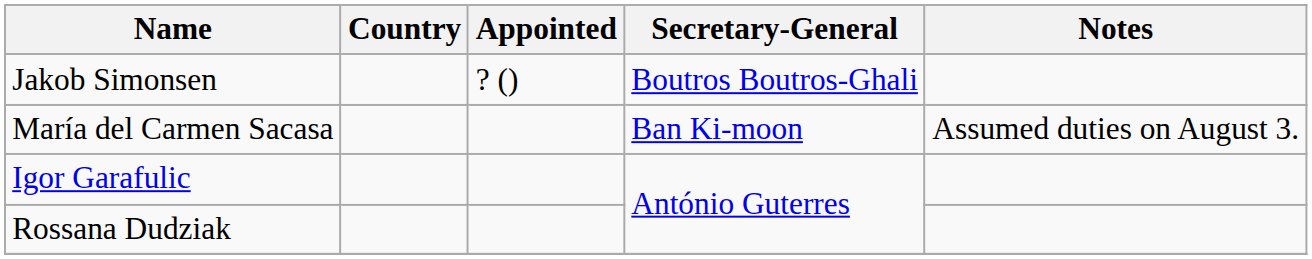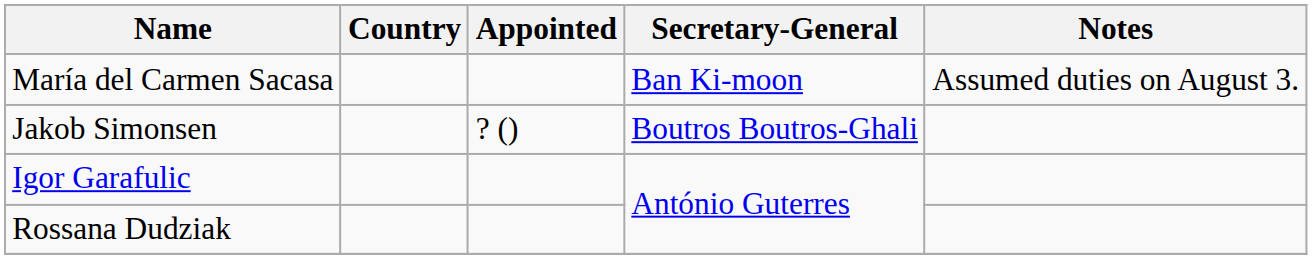 <table class="wikitable sortable"  text-align:center;">
 <tr>
 <th>Name</th>
 <th>Country</th>
 <th>Appointed</th>
 <th>Secretary-General</th>
 <th>Notes</th>
 </tr>
 <tr>
+<td>María del Carmen Sacasa</td>
+<td></td>
+<td></td>
+<td><a href='#'>Ban Ki-moon</a></td>
+<td>Assumed duties on August 3.</td>
+</tr>
+<tr>
 <td>Jakob Simonsen</td>
 <td></td>
 <td>? ()</td>
 <td><a href='#'>Boutros Boutros-Ghali</a></td>
 <td></td>
-</tr>
-<tr>
-<td>María del Carmen Sacasa</td>
-<td></td>
-<td></td>
-<td><a href='#'>Ban Ki-moon</a></td>
-<td>Assumed duties on August 3.</td>
 </tr>
 <tr>
 <td><a href='#'>Igor Garafulic</a></td>
 <td></td>
 <td></td>
 <td rowspan=2><a href='#'>António Guterres</a></td>
 <td></td>
 </tr>
 <tr>
 <td>Rossana Dudziak</td>
 <td></td>
 <td></td>
 <td></td>
 </tr>
 <tr>
 </tr>
 </table>
